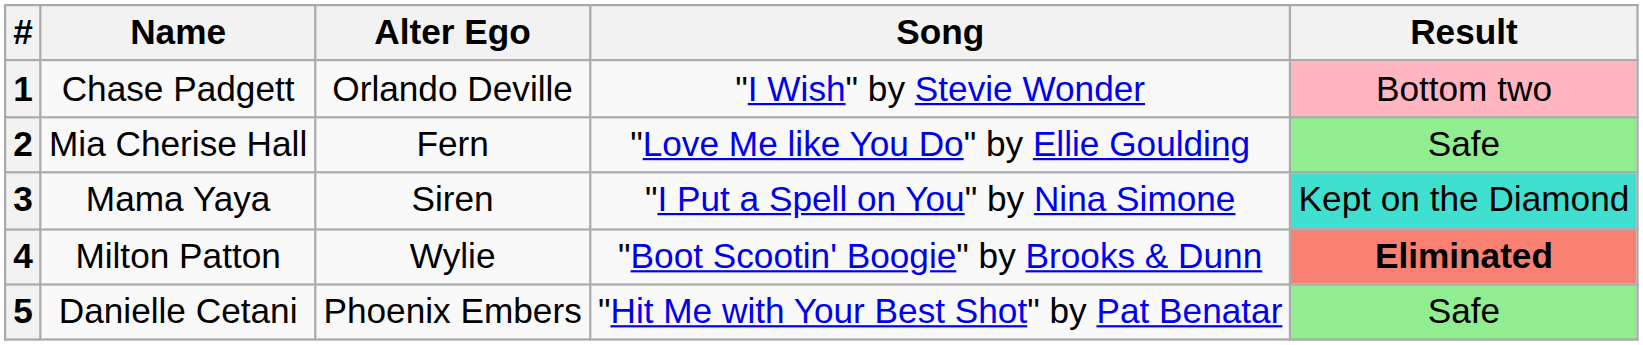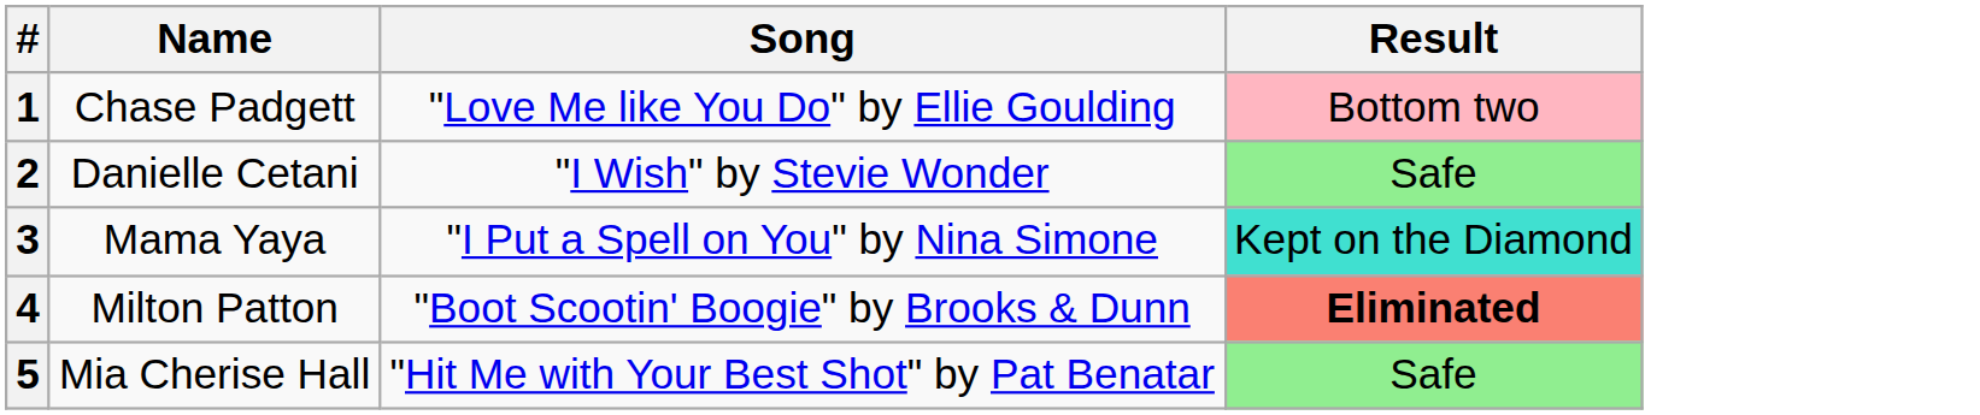 <table class="wikitable plainrowheaders" style="text-align: center;">
 <tr>
 <th>#</th>
 <th>Name</th>
-<th>Alter Ego</th>
 <th>Song</th>
 <th>Result</th>
 </tr>
 <tr>
 <th>1</th>
 <td>Chase Padgett</td>
-<td>Orlando Deville</td>
-<td>"<a href='#'>I Wish</a>" by <a href='#'>Stevie Wonder</a></td>
+<td>"<a href='#'>Love Me like You Do</a>" by <a href='#'>Ellie Goulding</a></td>
 <td bgcolor=lightpink>Bottom two</td>
 </tr>
 <tr>
 <th>2</th>
-<td>Mia Cherise Hall</td>
-<td>Fern</td>
-<td>"<a href='#'>Love Me like You Do</a>" by <a href='#'>Ellie Goulding</a></td>
+<td>Danielle Cetani</td>
+<td>"<a href='#'>I Wish</a>" by <a href='#'>Stevie Wonder</a></td>
 <td bgcolor=lightgreen>Safe</td>
 </tr>
 <tr>
 <th>3</th>
 <td>Mama Yaya</td>
-<td>Siren</td>
 <td>"<a href='#'>I Put a Spell on You</a>" by <a href='#'>Nina Simone</a></td>
 <td bgcolor=turquoise>Kept on the Diamond</td>
 </tr>
 <tr>
 <th>4</th>
 <td>Milton Patton</td>
-<td>Wylie</td>
 <td>"<a href='#'>Boot Scootin' Boogie</a>" by <a href='#'>Brooks & Dunn</a></td>
 <td bgcolor=salmon><strong>Eliminated</strong></td>
 </tr>
 <tr>
 <th>5</th>
-<td>Danielle Cetani</td>
-<td>Phoenix Embers</td>
+<td>Mia Cherise Hall</td>
 <td>"<a href='#'>Hit Me with Your Best Shot</a>" by <a href='#'>Pat Benatar</a></td>
 <td bgcolor=lightgreen>Safe</td>
 </tr>
 </table>
